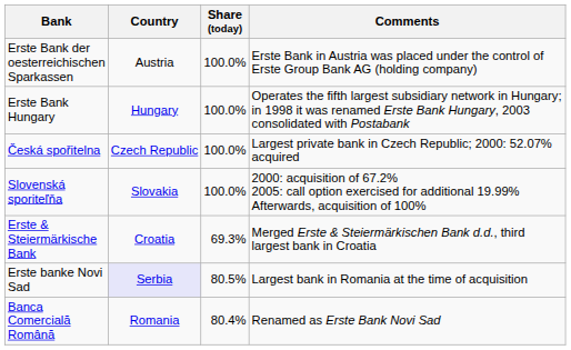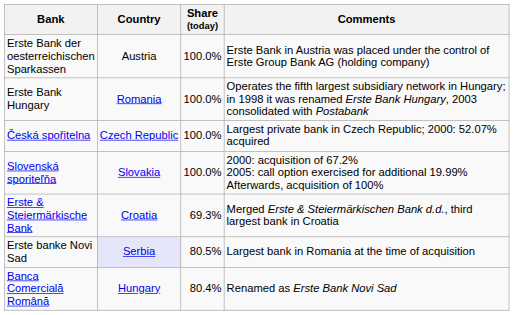 <table class="wikitable zebra">
 <tr class="hintergrundfarbe5" align="center">
 <th width="125">Bank</th>
 <th>Country</th>
 <th>Share<br><small>(today)</small></th>
 <th width="400px">Comments</th>
 </tr>
 <tr align="left">
 <td>Erste Bank der oesterreichischen Sparkassen</td>
 <td align="center">Austria</td>
 <td align="right">100.0%</td>
 <td>Erste Bank in Austria was placed under the control of Erste Group Bank AG (holding company)</td>
 </tr>
 <tr align="left">
 <td>Erste Bank Hungary</td>
-<td align="center"><a href='#'>Hungary</a></td>
+<td align="center"><a href='#'>Romania</a></td>
 <td align="right">100.0%</td>
 <td>Operates the fifth largest subsidiary network in Hungary; in 1998 it was renamed <em>Erste Bank Hungary</em>, 2003 consolidated with <em>Postabank</em></td>
 </tr>
 <tr align="left">
 <td><a href='#'>Česká spořitelna</a></td>
 <td align="center"><a href='#'>Czech Republic</a></td>
 <td align="right">100.0%</td>
 <td>Largest private bank in Czech Republic; 2000: 52.07% acquired</td>
 </tr>
 <tr align="left">
 <td><a href='#'>Slovenská sporiteľňa</a></td>
 <td align="center"><a href='#'>Slovakia</a></td>
 <td align="right">100.0%</td>
 <td>2000: acquisition of 67.2%<br>2005: call option exercised for additional 19.99%<br>Afterwards, acquisition of 100%</td>
 </tr>
 <tr align="left">
 <td><a href='#'>Erste & Steiermärkische Bank</a></td>
 <td align="center"><a href='#'>Croatia</a></td>
 <td align="right">69.3%</td>
 <td>Merged <em>Erste & Steiermärkischen Bank d.d.</em>, third largest bank in Croatia</td>
 </tr>
 <tr align="left">
 <td>Erste banke Novi Sad</td>
 <td align="center" style="background: lavender;"><a href='#'>Serbia</a></td>
 <td align="right">80.5%</td>
 <td>Largest bank in Romania at the time of acquisition</td>
 </tr>
 <tr align="left">
 <td><a href='#'>Banca Comercială Română</a></td>
-<td align="center"><a href='#'>Romania</a></td>
+<td align="center"><a href='#'>Hungary</a></td>
 <td align="right">80.4%</td>
 <td>Renamed as <em>Erste Bank Novi Sad</em></td>
 </tr>
 </table>
